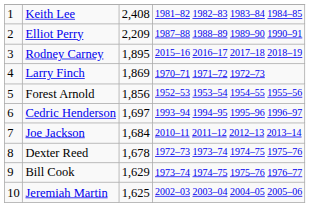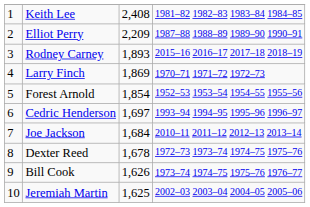 <table class="wikitable">
 <tr>
 </tr>
 <tr>
 <td>1</td>
 <td><a href='#'>Keith Lee</a></td>
 <td>2,408</td>
 <td style="font-size:80%;"><a href='#'>1981–82</a> <a href='#'>1982–83</a> <a href='#'>1983–84</a> <a href='#'>1984–85</a></td>
 </tr>
 <tr>
 <td>2</td>
 <td><a href='#'>Elliot Perry</a></td>
 <td>2,209</td>
 <td style="font-size:80%;"><a href='#'>1987–88</a> <a href='#'>1988–89</a> <a href='#'>1989–90</a> <a href='#'>1990–91</a></td>
 </tr>
 <tr>
 <td>3</td>
 <td><a href='#'>Rodney Carney</a></td>
-<td>1,895</td>
+<td>1,893</td>
 <td style="font-size:80%;"><a href='#'>2015–16</a> <a href='#'>2016–17</a> <a href='#'>2017–18</a> <a href='#'>2018–19</a></td>
 </tr>
 <tr>
 <td>4</td>
 <td><a href='#'>Larry Finch</a></td>
 <td>1,869</td>
 <td style="font-size:80%;"><a href='#'>1970–71</a> <a href='#'>1971–72</a> <a href='#'>1972–73</a></td>
 </tr>
 <tr>
 <td>5</td>
 <td>Forest Arnold</td>
-<td>1,856</td>
+<td>1,854</td>
 <td style="font-size:80%;"><a href='#'>1952–53</a> <a href='#'>1953–54</a> <a href='#'>1954–55</a> <a href='#'>1955–56</a></td>
 </tr>
 <tr>
 <td>6</td>
 <td><a href='#'>Cedric Henderson</a></td>
 <td>1,697</td>
 <td style="font-size:80%;"><a href='#'>1993–94</a> <a href='#'>1994–95</a> <a href='#'>1995–96</a> <a href='#'>1996–97</a></td>
 </tr>
 <tr>
 <td>7</td>
 <td><a href='#'>Joe Jackson</a></td>
 <td>1,684</td>
 <td style="font-size:80%;"><a href='#'>2010–11</a> <a href='#'>2011–12</a> <a href='#'>2012–13</a> <a href='#'>2013–14</a></td>
 </tr>
 <tr>
 <td>8</td>
 <td>Dexter Reed</td>
 <td>1,678</td>
 <td style="font-size:80%;"><a href='#'>1972–73</a> <a href='#'>1973–74</a> <a href='#'>1974–75</a> <a href='#'>1975–76</a></td>
 </tr>
 <tr>
 <td>9</td>
 <td>Bill Cook</td>
-<td>1,629</td>
+<td>1,626</td>
 <td style="font-size:80%;"><a href='#'>1973–74</a> <a href='#'>1974–75</a> <a href='#'>1975–76</a> <a href='#'>1976–77</a></td>
 </tr>
 <tr>
 <td>10</td>
 <td><a href='#'>Jeremiah Martin</a></td>
 <td>1,625</td>
 <td style="font-size:80%;"><a href='#'>2002–03</a> <a href='#'>2003–04</a> <a href='#'>2004–05</a> <a href='#'>2005–06</a></td>
 </tr>
 </table>
